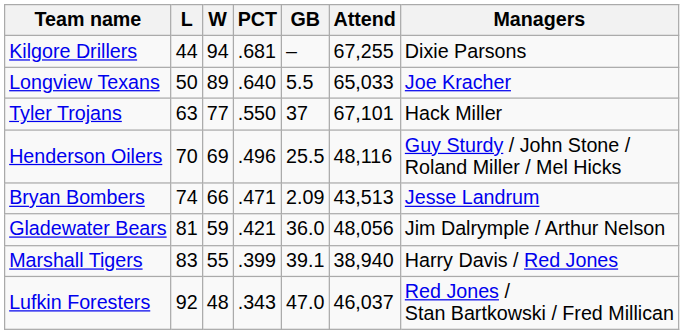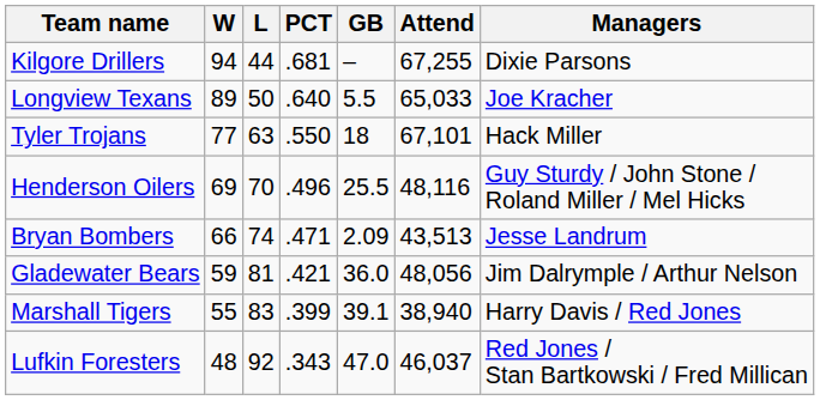 <table class="wikitable">
 <tr>
 <th>Team name</th>
+<th>W</th>
 <th>L</th>
-<th>W</th>
 <th>PCT</th>
 <th>GB</th>
 <th>Attend</th>
 <th>Managers</th>
 </tr>
 <tr>
 <td><a href='#'>Kilgore Drillers</a></td>
+<td>94</td>
 <td>44</td>
-<td>94</td>
 <td>.681</td>
 <td>–</td>
 <td>67,255</td>
 <td>Dixie Parsons</td>
 </tr>
 <tr>
 <td><a href='#'>Longview Texans</a></td>
+<td>89</td>
 <td>50</td>
-<td>89</td>
 <td>.640</td>
 <td>5.5</td>
 <td>65,033</td>
 <td><a href='#'>Joe Kracher</a></td>
 </tr>
 <tr>
 <td><a href='#'>Tyler Trojans</a></td>
+<td>77</td>
 <td>63</td>
-<td>77</td>
 <td>.550</td>
-<td>37</td>
+<td>18</td>
 <td>67,101</td>
 <td>Hack Miller</td>
 </tr>
 <tr>
 <td><a href='#'>Henderson Oilers</a></td>
+<td>69</td>
 <td>70</td>
-<td>69</td>
 <td>.496</td>
 <td>25.5</td>
 <td>48,116</td>
 <td><a href='#'>Guy Sturdy</a> / John Stone /<br>Roland Miller / Mel Hicks</td>
 </tr>
 <tr>
 <td><a href='#'>Bryan Bombers</a></td>
+<td>66</td>
 <td>74</td>
-<td>66</td>
 <td>.471</td>
 <td>2.09</td>
 <td>43,513</td>
 <td><a href='#'>Jesse Landrum</a></td>
 </tr>
 <tr>
 <td><a href='#'>Gladewater Bears</a></td>
+<td>59</td>
 <td>81</td>
-<td>59</td>
 <td>.421</td>
 <td>36.0</td>
 <td>48,056</td>
 <td>Jim Dalrymple / Arthur Nelson</td>
 </tr>
 <tr>
 <td><a href='#'>Marshall Tigers</a></td>
+<td>55</td>
 <td>83</td>
-<td>55</td>
 <td>.399</td>
 <td>39.1</td>
 <td>38,940</td>
 <td>Harry Davis / <a href='#'>Red Jones</a></td>
 </tr>
 <tr>
 <td><a href='#'>Lufkin Foresters</a></td>
+<td>48</td>
 <td>92</td>
-<td>48</td>
 <td>.343</td>
 <td>47.0</td>
 <td>46,037</td>
 <td><a href='#'>Red Jones</a> /<br>Stan Bartkowski / Fred Millican</td>
 </tr>
 </table>
